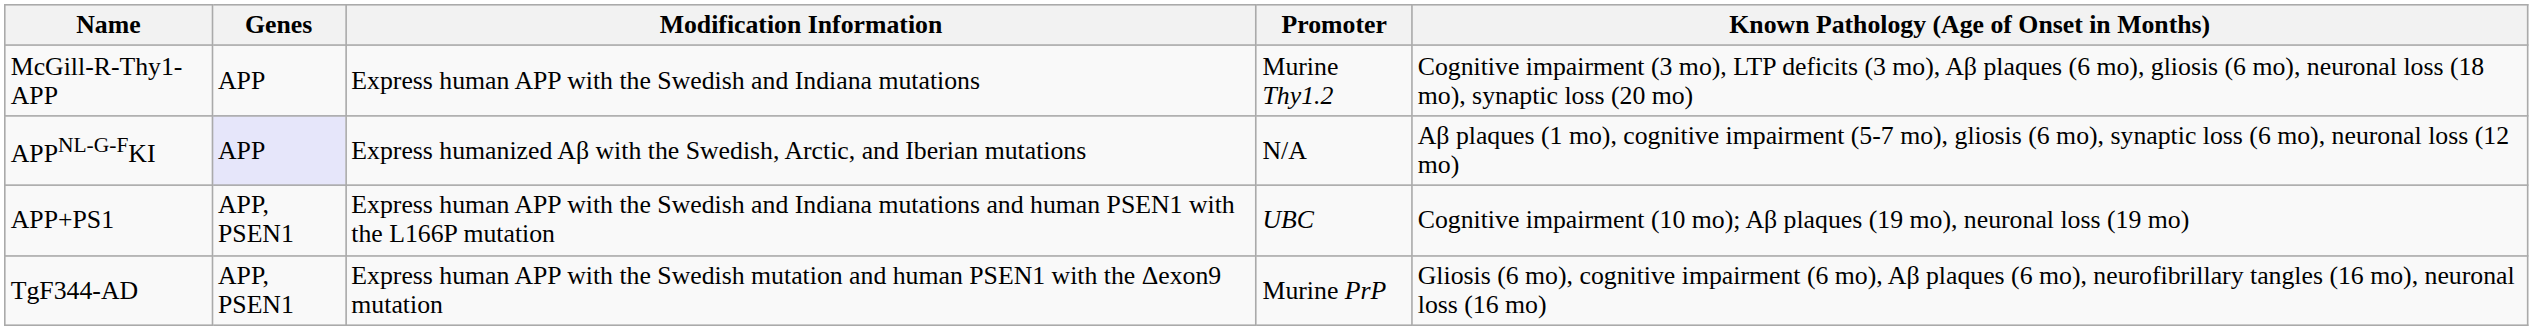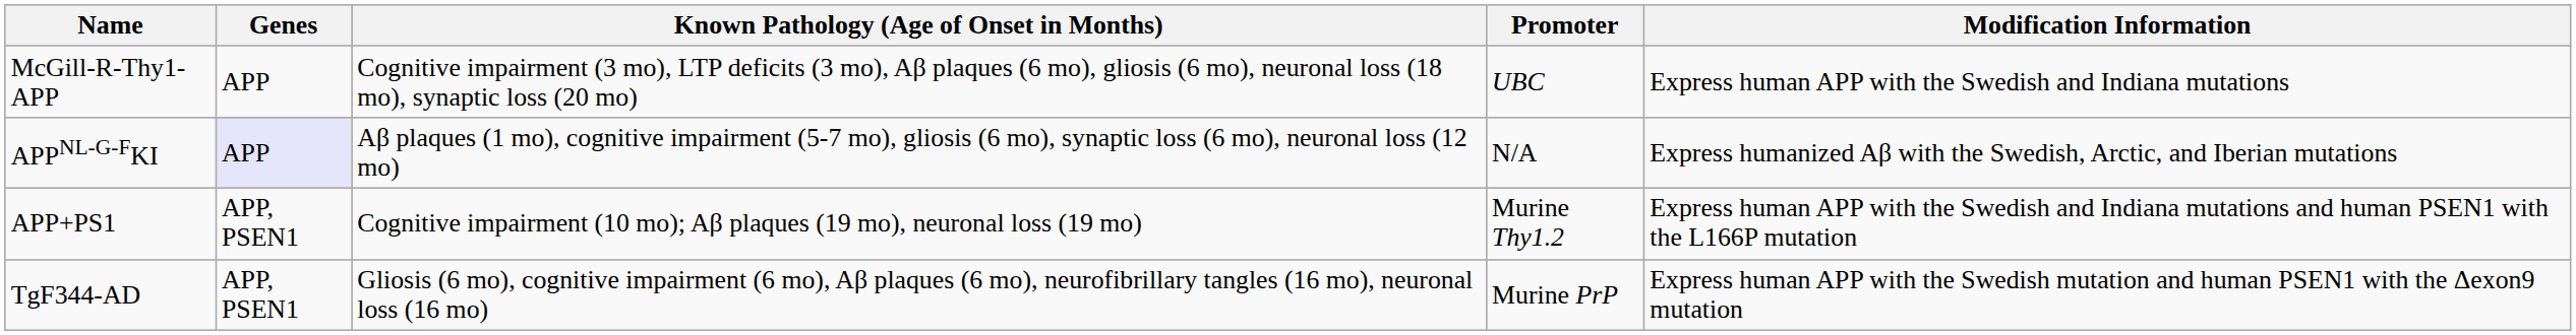 <table class="wikitable">
 <tr>
 <th>Name</th>
 <th>Genes</th>
+<th>Known Pathology (Age of Onset in Months)</th>
+<th>Promoter</th>
 <th>Modification Information</th>
-<th>Promoter</th>
-<th>Known Pathology (Age of Onset in Months)</th>
 </tr>
 <tr>
 <td>McGill-R-Thy1-APP</td>
 <td>APP</td>
+<td>Cognitive impairment (3 mo), LTP deficits (3 mo), Aβ plaques (6 mo), gliosis (6 mo), neuronal loss (18 mo), synaptic loss (20 mo)</td>
+<td><em>UBC</em></td>
 <td>Express human APP with the Swedish and Indiana mutations</td>
-<td>Murine <em>Thy1.2</em></td>
-<td>Cognitive impairment (3 mo), LTP deficits (3 mo), Aβ plaques (6 mo), gliosis (6 mo), neuronal loss (18 mo), synaptic loss (20 mo)</td>
 </tr>
 <tr>
 <td>APP<sup>NL-G-F</sup>KI</td>
 <td style="background: lavender;">APP</td>
+<td>Aβ plaques (1 mo), cognitive impairment (5-7 mo), gliosis (6 mo), synaptic loss (6 mo), neuronal loss (12 mo)</td>
+<td>N/A</td>
 <td>Express humanized Aβ with the Swedish, Arctic, and Iberian mutations</td>
-<td>N/A</td>
-<td>Aβ plaques (1 mo), cognitive impairment (5-7 mo), gliosis (6 mo), synaptic loss (6 mo), neuronal loss (12 mo)</td>
 </tr>
 <tr>
 <td>APP+PS1</td>
 <td>APP, PSEN1</td>
+<td>Cognitive impairment (10 mo); Aβ plaques (19 mo), neuronal loss (19 mo)</td>
+<td>Murine <em>Thy1.2</em></td>
 <td>Express human APP with the Swedish and Indiana mutations and human PSEN1 with the L166P mutation</td>
-<td><em>UBC</em></td>
-<td>Cognitive impairment (10 mo); Aβ plaques (19 mo), neuronal loss (19 mo)</td>
 </tr>
 <tr>
 <td>TgF344-AD</td>
 <td>APP, PSEN1</td>
+<td>Gliosis (6 mo), cognitive impairment (6 mo), Aβ plaques (6 mo), neurofibrillary tangles (16 mo), neuronal loss (16 mo)</td>
+<td>Murine <em>PrP</em></td>
 <td>Express human APP with the Swedish mutation and human PSEN1 with the Δexon9 mutation</td>
-<td>Murine <em>PrP</em></td>
-<td>Gliosis (6 mo), cognitive impairment (6 mo), Aβ plaques (6 mo), neurofibrillary tangles (16 mo), neuronal loss (16 mo)</td>
 </tr>
 </table>
